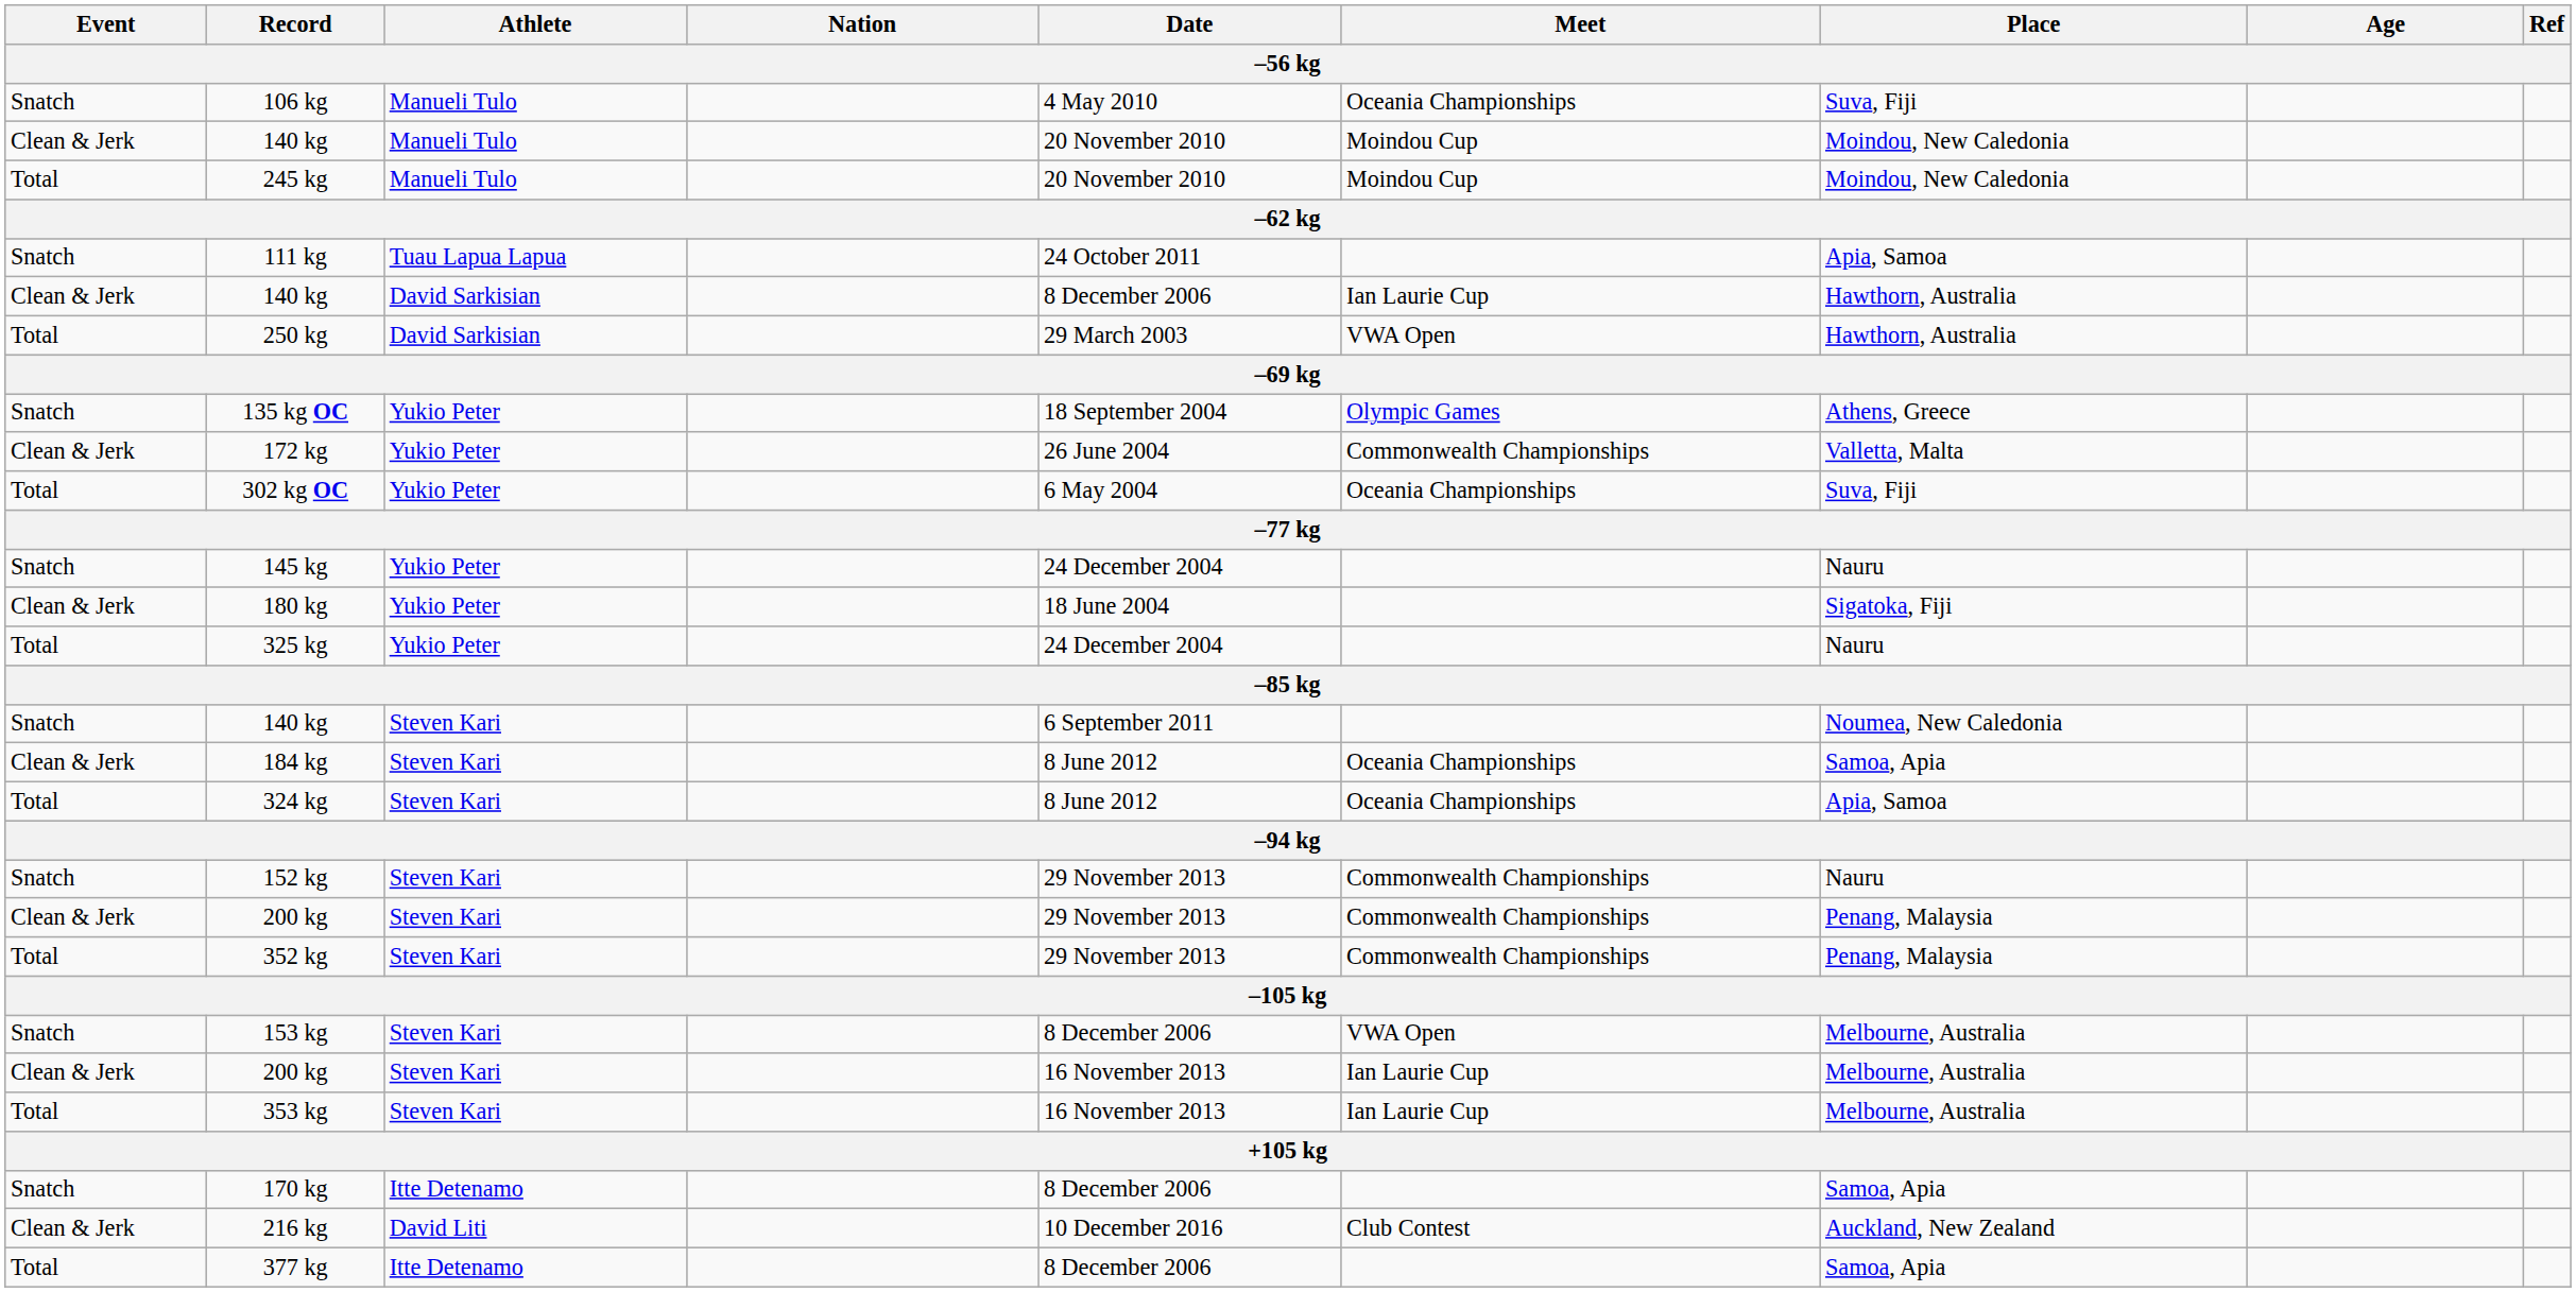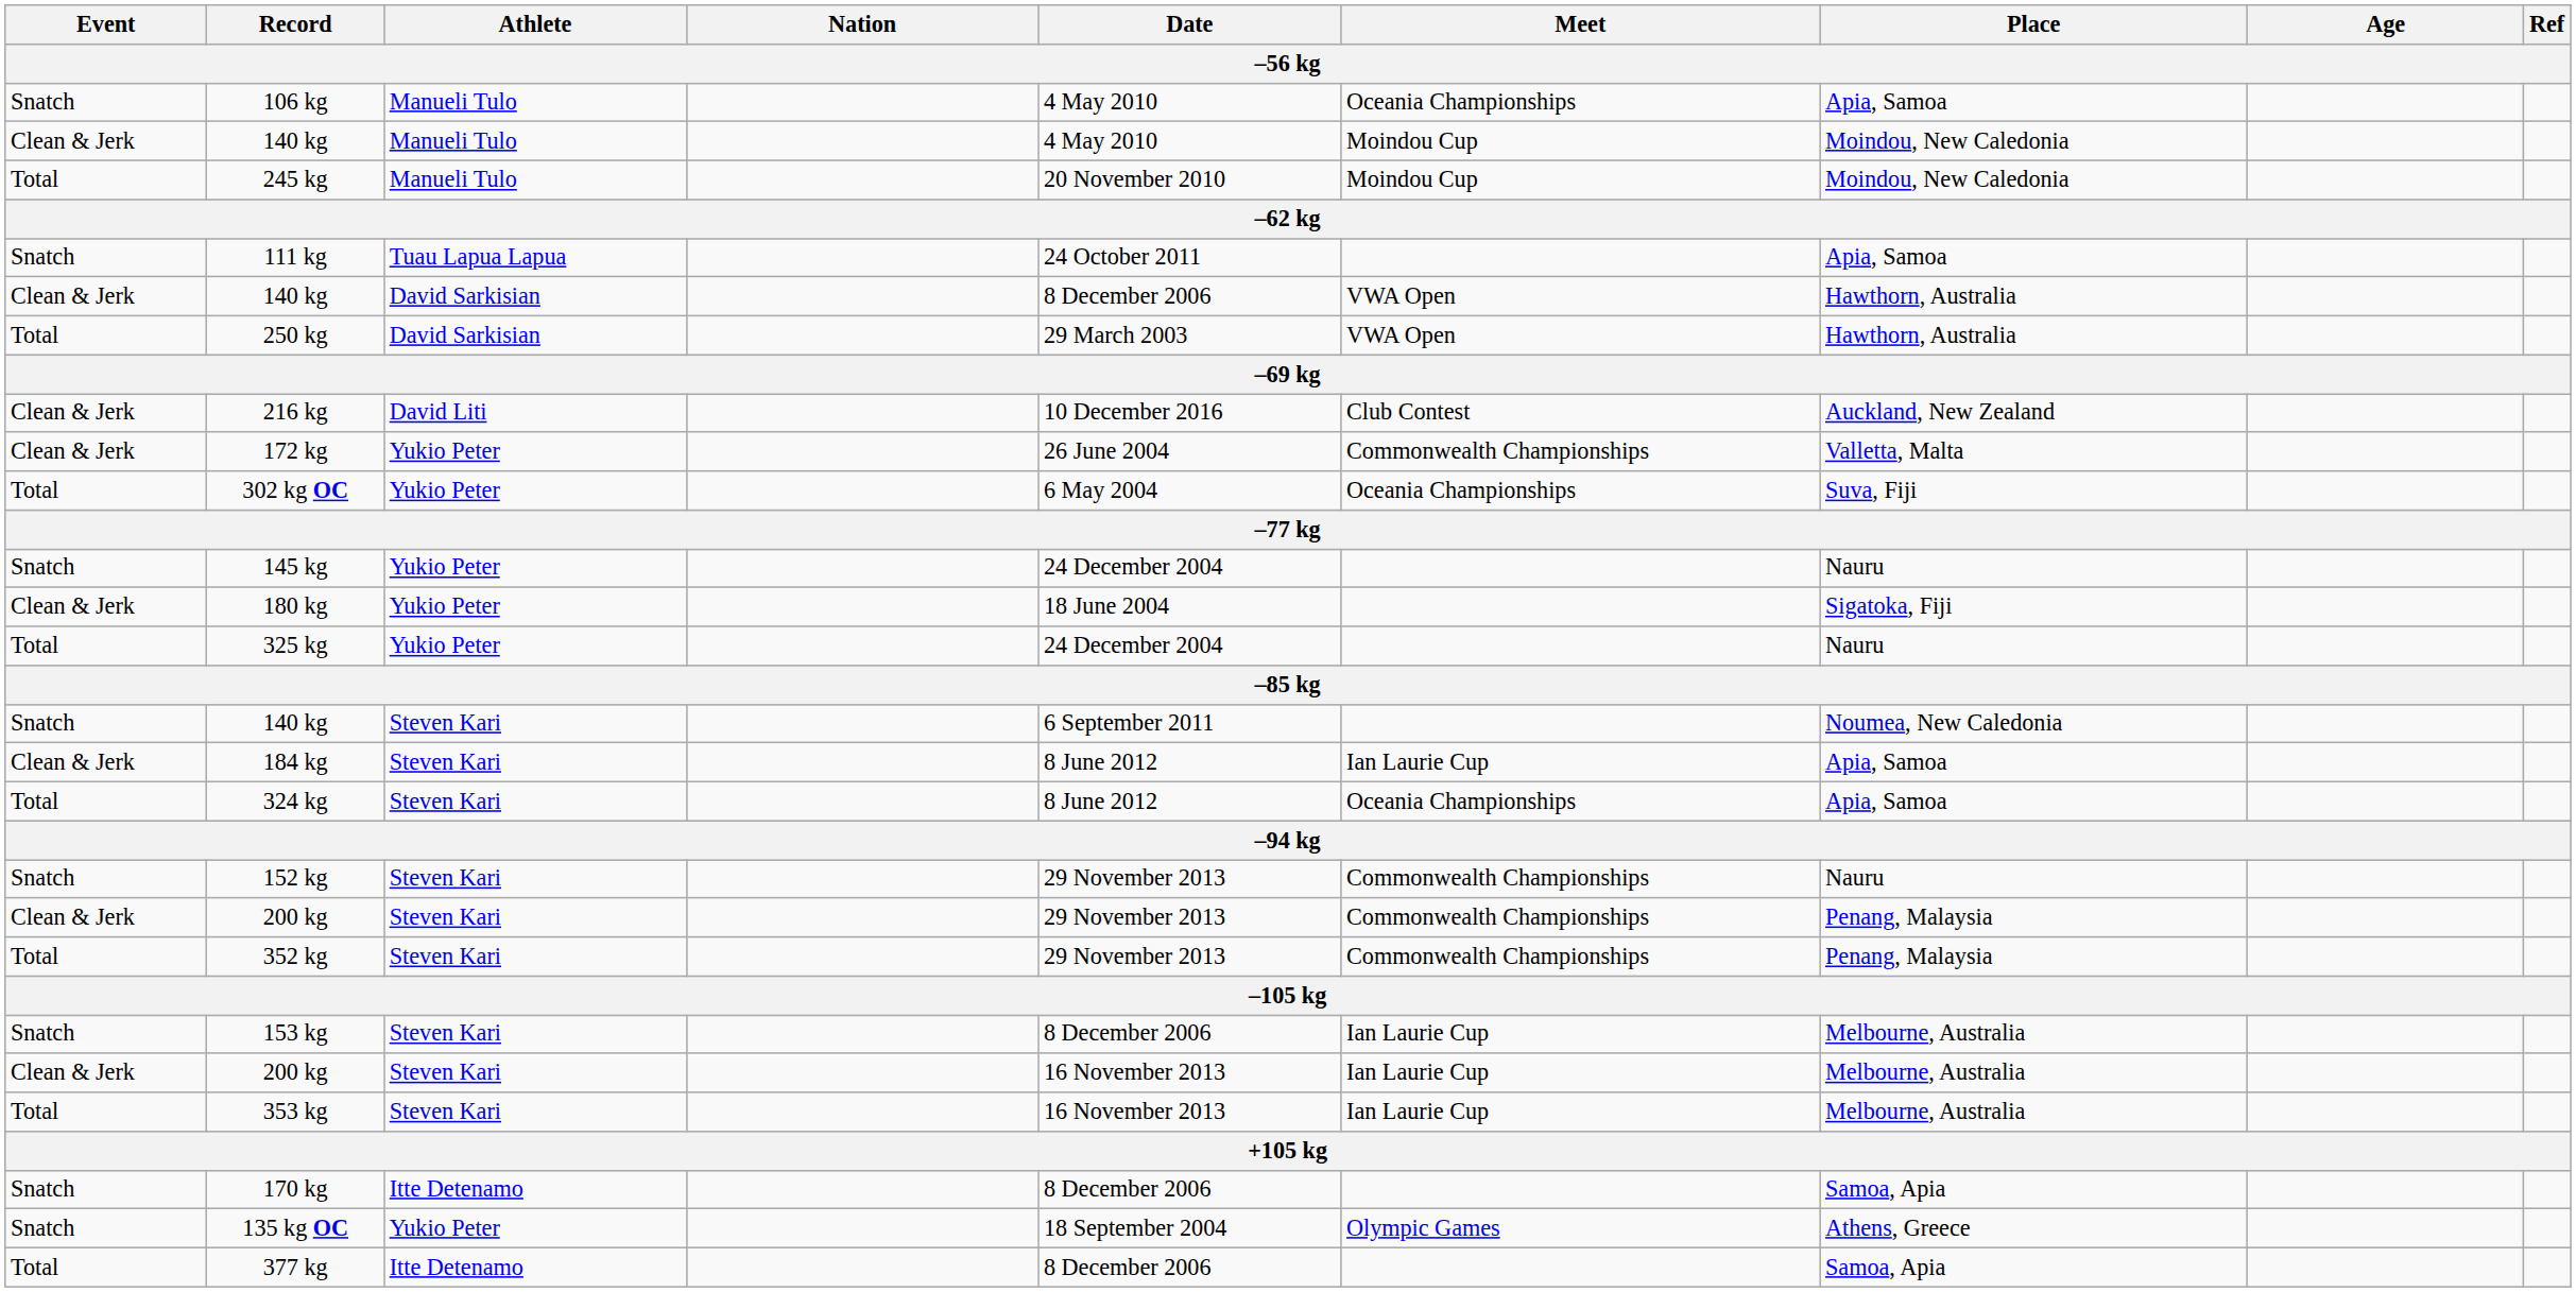 <table class="wikitable" style="font-size:90%">
 <tr>
 <th width=8%>Event</th>
 <th width=7%>Record</th>
 <th width=12%>Athlete</th>
 <th width=14%>Nation</th>
 <th width=12%>Date</th>
 <th width=19%>Meet</th>
 <th width=17%>Place</th>
 <th width=12%>Age</th>
 <th>Ref</th>
 </tr>
 <tr bgcolor="#DDDDDD">
 <th colspan="9">–56 kg</th>
 </tr>
 <tr>
 <td>Snatch</td>
 <td align="center">106 kg</td>
 <td><a href='#'>Manueli Tulo</a></td>
 <td></td>
 <td>4 May 2010</td>
 <td>Oceania Championships</td>
-<td><a href='#'>Suva</a>, Fiji</td>
+<td><a href='#'>Apia</a>, Samoa</td>
 <td></td>
 <td></td>
 </tr>
 <tr>
 <td>Clean & Jerk</td>
 <td align="center">140 kg</td>
 <td><a href='#'>Manueli Tulo</a></td>
 <td></td>
-<td>20 November 2010</td>
+<td>4 May 2010</td>
 <td>Moindou Cup</td>
 <td><a href='#'>Moindou</a>, New Caledonia</td>
 <td></td>
 <td></td>
 </tr>
 <tr>
 <td>Total</td>
 <td align="center">245 kg</td>
 <td><a href='#'>Manueli Tulo</a></td>
 <td></td>
 <td>20 November 2010</td>
 <td>Moindou Cup</td>
 <td><a href='#'>Moindou</a>, New Caledonia</td>
 <td></td>
 <td></td>
 </tr>
 <tr bgcolor="#DDDDDD">
 <th colspan="9">–62 kg</th>
 </tr>
 <tr>
 <td>Snatch</td>
 <td align="center">111 kg</td>
 <td><a href='#'>Tuau Lapua Lapua</a></td>
 <td></td>
 <td>24 October 2011</td>
 <td></td>
 <td><a href='#'>Apia</a>, Samoa</td>
 <td></td>
 <td></td>
 </tr>
 <tr>
 <td>Clean & Jerk</td>
 <td align="center">140 kg</td>
 <td><a href='#'>David Sarkisian</a></td>
 <td></td>
 <td>8 December 2006</td>
-<td>Ian Laurie Cup</td>
+<td>VWA Open</td>
 <td><a href='#'>Hawthorn</a>, Australia</td>
 <td></td>
 <td></td>
 </tr>
 <tr>
 <td>Total</td>
 <td align="center">250 kg</td>
 <td><a href='#'>David Sarkisian</a></td>
 <td></td>
 <td>29 March 2003</td>
 <td>VWA Open</td>
 <td><a href='#'>Hawthorn</a>, Australia</td>
 <td></td>
 <td></td>
 </tr>
 <tr bgcolor="#DDDDDD">
 <th colspan="9">–69 kg</th>
 </tr>
 <tr>
-<td>Snatch</td>
-<td align="center">135 kg <strong><a href='#'>OC</a></strong></td>
-<td><a href='#'>Yukio Peter</a></td>
+<td>Clean & Jerk</td>
+<td align="center">216 kg</td>
+<td><a href='#'>David Liti</a></td>
 <td></td>
-<td>18 September 2004</td>
-<td><a href='#'>Olympic Games</a></td>
-<td><a href='#'>Athens</a>, Greece</td>
+<td>10 December 2016</td>
+<td>Club Contest</td>
+<td><a href='#'>Auckland</a>, New Zealand</td>
 <td></td>
 <td></td>
 </tr>
 <tr>
 <td>Clean & Jerk</td>
 <td align="center">172 kg</td>
 <td><a href='#'>Yukio Peter</a></td>
 <td></td>
 <td>26 June 2004</td>
 <td>Commonwealth Championships</td>
 <td><a href='#'>Valletta</a>, Malta</td>
 <td></td>
 <td></td>
 </tr>
 <tr>
 <td>Total</td>
 <td align="center">302 kg <strong><a href='#'>OC</a></strong></td>
 <td><a href='#'>Yukio Peter</a></td>
 <td></td>
 <td>6 May 2004</td>
 <td>Oceania Championships</td>
 <td><a href='#'>Suva</a>, Fiji</td>
 <td></td>
 <td></td>
 </tr>
 <tr bgcolor="#DDDDDD">
 <th colspan="9">–77 kg</th>
 </tr>
 <tr>
 <td>Snatch</td>
 <td align="center">145 kg</td>
 <td><a href='#'>Yukio Peter</a></td>
 <td></td>
 <td>24 December 2004</td>
 <td></td>
 <td>Nauru</td>
 <td></td>
 <td></td>
 </tr>
 <tr>
 <td>Clean & Jerk</td>
 <td align="center">180 kg</td>
 <td><a href='#'>Yukio Peter</a></td>
 <td></td>
 <td>18 June 2004</td>
 <td></td>
 <td><a href='#'>Sigatoka</a>, Fiji</td>
 <td></td>
 <td></td>
 </tr>
 <tr>
 <td>Total</td>
 <td align="center">325 kg</td>
 <td><a href='#'>Yukio Peter</a></td>
 <td></td>
 <td>24 December 2004</td>
 <td></td>
 <td>Nauru</td>
 <td></td>
 <td></td>
 </tr>
 <tr bgcolor="#DDDDDD">
 <th colspan="9">–85 kg</th>
 </tr>
 <tr>
 <td>Snatch</td>
 <td align="center">140 kg</td>
 <td><a href='#'>Steven Kari</a></td>
 <td></td>
 <td>6 September 2011</td>
 <td></td>
 <td><a href='#'>Noumea</a>, New Caledonia</td>
 <td></td>
 <td></td>
 </tr>
 <tr>
 <td>Clean & Jerk</td>
 <td align="center">184 kg</td>
 <td><a href='#'>Steven Kari</a></td>
 <td></td>
 <td>8 June 2012</td>
-<td>Oceania Championships</td>
-<td><a href='#'>Samoa</a>, Apia</td>
+<td>Ian Laurie Cup</td>
+<td><a href='#'>Apia</a>, Samoa</td>
 <td></td>
 <td></td>
 </tr>
 <tr>
 <td>Total</td>
 <td align="center">324 kg</td>
 <td><a href='#'>Steven Kari</a></td>
 <td></td>
 <td>8 June 2012</td>
 <td>Oceania Championships</td>
 <td><a href='#'>Apia</a>, Samoa</td>
 <td></td>
 <td></td>
 </tr>
 <tr bgcolor="#DDDDDD">
 <th colspan="9">–94 kg</th>
 </tr>
 <tr>
 <td>Snatch</td>
 <td align="center">152 kg</td>
 <td><a href='#'>Steven Kari</a></td>
 <td></td>
 <td>29 November 2013</td>
 <td>Commonwealth Championships</td>
 <td>Nauru</td>
 <td></td>
 <td></td>
 </tr>
 <tr>
 <td>Clean & Jerk</td>
 <td align="center">200 kg</td>
 <td><a href='#'>Steven Kari</a></td>
 <td></td>
 <td>29 November 2013</td>
 <td>Commonwealth Championships</td>
 <td><a href='#'>Penang</a>, Malaysia</td>
 <td></td>
 <td></td>
 </tr>
 <tr>
 <td>Total</td>
 <td align="center">352 kg</td>
 <td><a href='#'>Steven Kari</a></td>
 <td></td>
 <td>29 November 2013</td>
 <td>Commonwealth Championships</td>
 <td><a href='#'>Penang</a>, Malaysia</td>
 <td></td>
 <td></td>
 </tr>
 <tr bgcolor="#DDDDDD">
 <th colspan="9">–105 kg</th>
 </tr>
 <tr>
 <td>Snatch</td>
 <td align="center">153 kg</td>
 <td><a href='#'>Steven Kari</a></td>
 <td></td>
 <td>8 December 2006</td>
-<td>VWA Open</td>
+<td>Ian Laurie Cup</td>
 <td><a href='#'>Melbourne</a>, Australia</td>
 <td></td>
 <td></td>
 </tr>
 <tr>
 <td>Clean & Jerk</td>
 <td align="center">200 kg</td>
 <td><a href='#'>Steven Kari</a></td>
 <td></td>
 <td>16 November 2013</td>
 <td>Ian Laurie Cup</td>
 <td><a href='#'>Melbourne</a>, Australia</td>
 <td></td>
 <td></td>
 </tr>
 <tr>
 <td>Total</td>
 <td align="center">353 kg</td>
 <td><a href='#'>Steven Kari</a></td>
 <td></td>
 <td>16 November 2013</td>
 <td>Ian Laurie Cup</td>
 <td><a href='#'>Melbourne</a>, Australia</td>
 <td></td>
 <td></td>
 </tr>
 <tr bgcolor="#DDDDDD">
 <th colspan="9">+105 kg</th>
 </tr>
 <tr>
 <td>Snatch</td>
 <td align="center">170 kg</td>
 <td><a href='#'>Itte Detenamo</a></td>
 <td></td>
 <td>8 December 2006</td>
 <td></td>
 <td><a href='#'>Samoa</a>, Apia</td>
 <td></td>
 <td></td>
 </tr>
 <tr>
-<td>Clean & Jerk</td>
-<td align="center">216 kg</td>
-<td><a href='#'>David Liti</a></td>
+<td>Snatch</td>
+<td align="center">135 kg <strong><a href='#'>OC</a></strong></td>
+<td><a href='#'>Yukio Peter</a></td>
 <td></td>
-<td>10 December 2016</td>
-<td>Club Contest</td>
-<td><a href='#'>Auckland</a>, New Zealand</td>
+<td>18 September 2004</td>
+<td><a href='#'>Olympic Games</a></td>
+<td><a href='#'>Athens</a>, Greece</td>
 <td></td>
 <td></td>
 </tr>
 <tr>
 <td>Total</td>
 <td align="center">377 kg</td>
 <td><a href='#'>Itte Detenamo</a></td>
 <td></td>
 <td>8 December 2006</td>
 <td></td>
 <td><a href='#'>Samoa</a>, Apia</td>
 <td></td>
 <td></td>
 </tr>
 </table>
